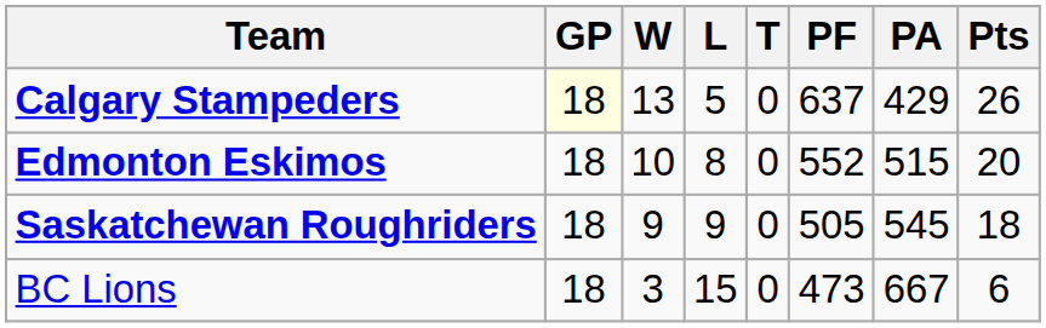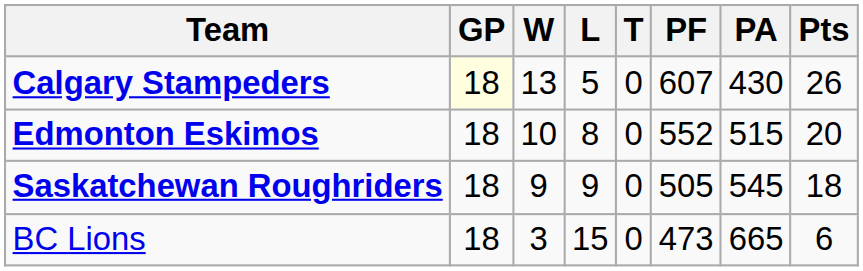 <table class="wikitable">
 <tr>
 <th>Team</th>
 <th>GP</th>
 <th>W</th>
 <th>L</th>
 <th>T</th>
 <th>PF</th>
 <th>PA</th>
 <th>Pts</th>
 </tr>
 <tr align="center">
 <td align="left"><strong><a href='#'>Calgary Stampeders</a></strong></td>
 <td style="background: lightyellow;">18</td>
 <td>13</td>
 <td>5</td>
 <td>0</td>
-<td>637</td>
-<td>429</td>
+<td>607</td>
+<td>430</td>
 <td>26</td>
 </tr>
 <tr align="center">
 <td align="left"><strong><a href='#'>Edmonton Eskimos</a></strong></td>
 <td>18</td>
 <td>10</td>
 <td>8</td>
 <td>0</td>
 <td>552</td>
 <td>515</td>
 <td>20</td>
 </tr>
 <tr align="center">
 <td align="left"><strong><a href='#'>Saskatchewan Roughriders</a></strong></td>
 <td>18</td>
 <td>9</td>
 <td>9</td>
 <td>0</td>
 <td>505</td>
 <td>545</td>
 <td>18</td>
 </tr>
 <tr align="center">
 <td align="left"><a href='#'>BC Lions</a></td>
 <td>18</td>
 <td>3</td>
 <td>15</td>
 <td>0</td>
 <td>473</td>
-<td>667</td>
+<td>665</td>
 <td>6</td>
 </tr>
 </table>
